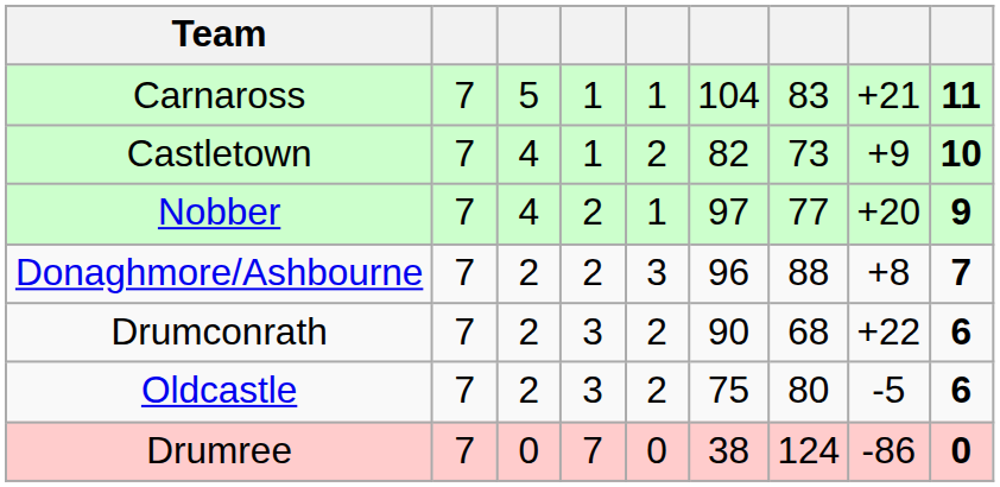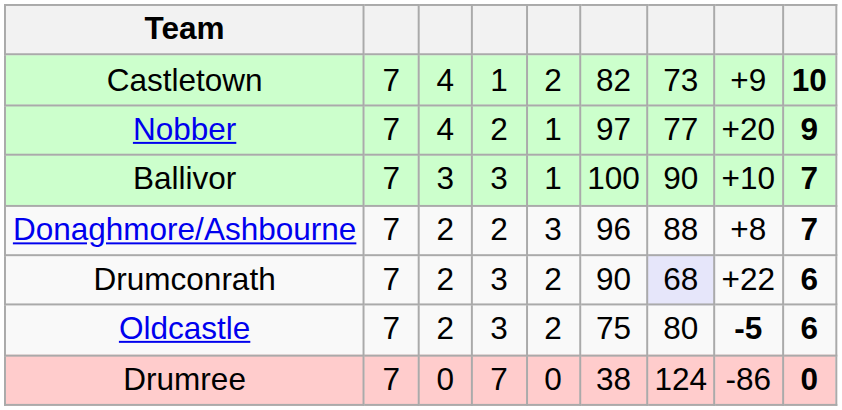 <table class="wikitable" style="text-align:center">
 <tr>
 <th width="175">Team</th>
 <th width="20"></th>
 <th width="20"></th>
 <th width="20"></th>
 <th width="20"></th>
 <th width="20"></th>
 <th width="20"></th>
 <th width="20"></th>
 <th width="20"></th>
-</tr>
-<tr style="background:#cfc;">
-<td>Carnaross</td>
-<td>7</td>
-<td>5</td>
-<td>1</td>
-<td>1</td>
-<td>104</td>
-<td>83</td>
-<td>+21</td>
-<td><strong>11</strong></td>
 </tr>
 <tr style="background:#cfc;">
 <td>Castletown</td>
 <td>7</td>
 <td>4</td>
 <td>1</td>
 <td>2</td>
 <td>82</td>
 <td>73</td>
 <td>+9</td>
 <td><strong>10</strong></td>
 </tr>
 <tr style="background:#cfc;">
 <td><a href='#'>Nobber</a></td>
 <td>7</td>
 <td>4</td>
 <td>2</td>
 <td>1</td>
 <td>97</td>
 <td>77</td>
 <td>+20</td>
 <td><strong>9</strong></td>
 </tr>
+<tr style="background:#cfc;">
+<td>Ballivor</td>
+<td>7</td>
+<td>3</td>
+<td>3</td>
+<td>1</td>
+<td>100</td>
+<td>90</td>
+<td>+10</td>
+<td><strong>7</strong></td>
+</tr>
 <tr>
 <td><a href='#'>Donaghmore/Ashbourne</a></td>
 <td>7</td>
 <td>2</td>
 <td>2</td>
 <td>3</td>
 <td>96</td>
 <td>88</td>
 <td>+8</td>
 <td><strong>7</strong></td>
 </tr>
 <tr>
 <td>Drumconrath</td>
 <td>7</td>
 <td>2</td>
 <td>3</td>
 <td>2</td>
 <td>90</td>
-<td>68</td>
+<td style="background: lavender;">68</td>
 <td>+22</td>
 <td><strong>6</strong></td>
 </tr>
 <tr>
 <td><a href='#'>Oldcastle</a></td>
 <td>7</td>
 <td>2</td>
 <td>3</td>
 <td>2</td>
 <td>75</td>
 <td>80</td>
-<td>-5</td>
+<td><strong>-5</strong></td>
 <td><strong>6</strong></td>
 </tr>
 <tr style="background:#fcc;">
 <td>Drumree</td>
 <td>7</td>
 <td>0</td>
 <td>7</td>
 <td>0</td>
 <td>38</td>
 <td>124</td>
 <td>-86</td>
 <td><strong>0</strong></td>
 </tr>
 </table>
